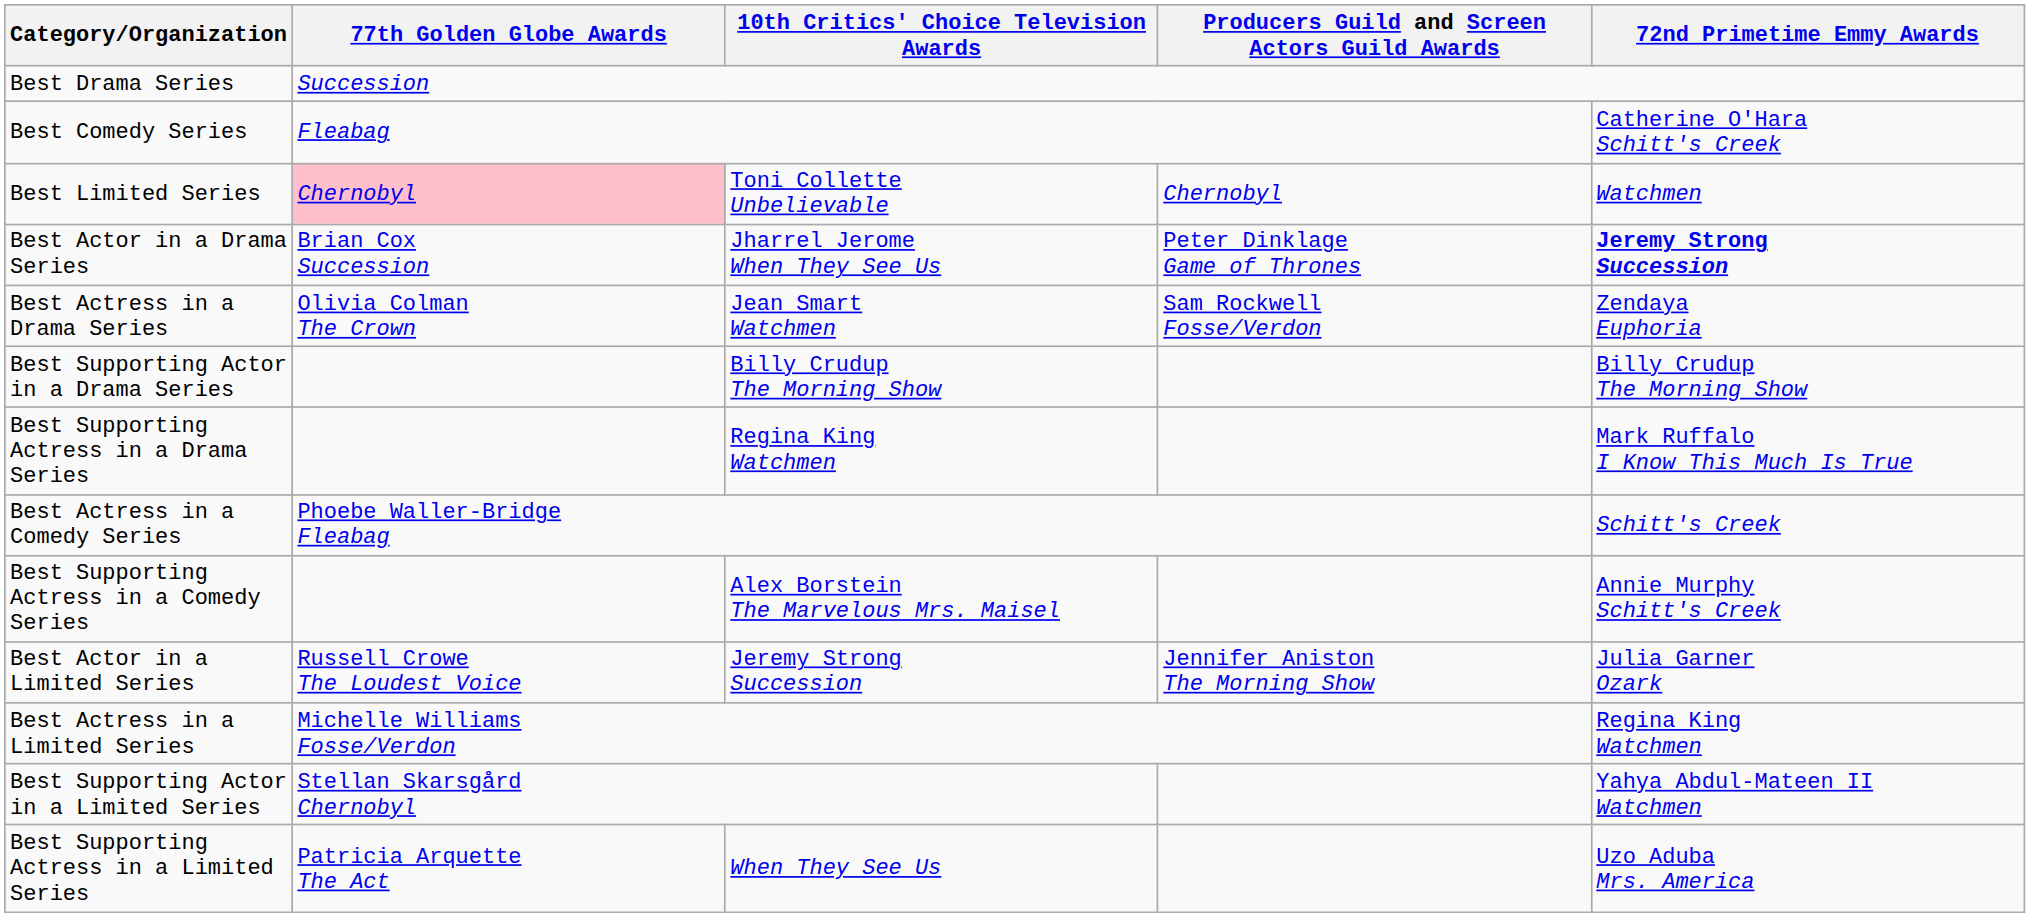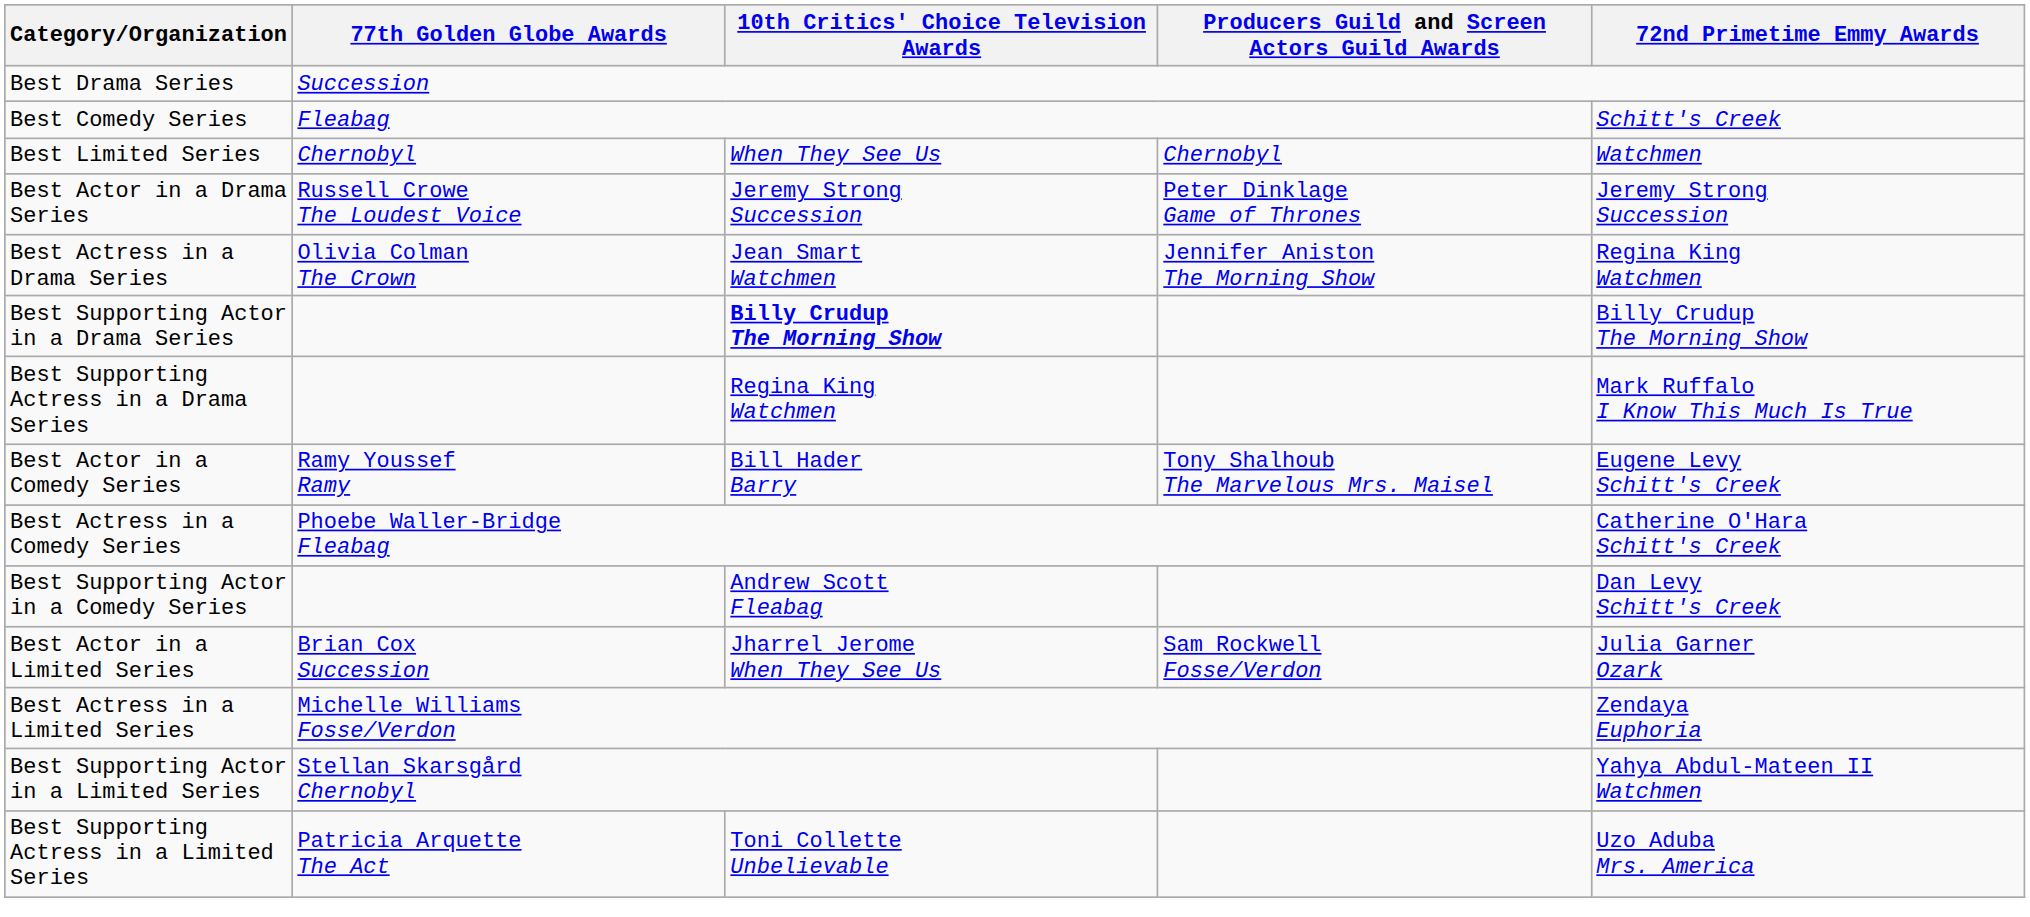 <table class="wikitable">
 <tr>
 <th style="width:20px;">Category/Organization</th>
 <th style="width:250px;"><a href='#'>77th Golden Globe Awards</a><br></th>
 <th style="width:250px;"><a href='#'>10th Critics' Choice Television Awards</a><br></th>
 <th style="width:250px;"><a href='#'>Producers Guild</a> and <a href='#'>Screen Actors Guild Awards</a><br></th>
 <th style="width:250px;"><a href='#'>72nd Primetime Emmy Awards</a><br></th>
 </tr>
 <tr>
 <td>Best Drama Series</td>
 <td colspan="4"><em><a href='#'>Succession</a></em></td>
 </tr>
 <tr>
 <td>Best Comedy Series</td>
 <td colspan="3"><em><a href='#'>Fleabag</a></em></td>
-<td><a href='#'>Catherine O'Hara</a><br><em><a href='#'>Schitt's Creek</a></em></td>
+<td><em><a href='#'>Schitt's Creek</a></em></td>
 </tr>
 <tr>
 <td>Best Limited Series</td>
-<td style="background: pink;"><em><a href='#'>Chernobyl</a></em></td>
-<td><a href='#'>Toni Collette</a><br><em><a href='#'>Unbelievable</a></em></td>
+<td><em><a href='#'>Chernobyl</a></em></td>
+<td><em><a href='#'>When They See Us</a></em></td>
 <td><em><a href='#'>Chernobyl</a></em></td>
 <td><em><a href='#'>Watchmen</a></em></td>
 </tr>
 <tr>
 <td>Best Actor in a Drama Series</td>
-<td><a href='#'>Brian Cox</a><br><em><a href='#'>Succession</a></em></td>
-<td><a href='#'>Jharrel Jerome</a><br><em><a href='#'>When They See Us</a></em></td>
+<td><a href='#'>Russell Crowe</a><br><em><a href='#'>The Loudest Voice</a></em></td>
+<td><a href='#'>Jeremy Strong</a><br><em><a href='#'>Succession</a></em></td>
 <td><a href='#'>Peter Dinklage</a><br><em><a href='#'>Game of Thrones</a></em></td>
-<td><strong><a href='#'>Jeremy Strong</a><br><em><a href='#'>Succession</a></em></strong></td>
+<td><a href='#'>Jeremy Strong</a><br><em><a href='#'>Succession</a></em></td>
 </tr>
 <tr>
 <td>Best Actress in a Drama Series</td>
 <td><a href='#'>Olivia Colman</a><br><em><a href='#'>The Crown</a></em></td>
 <td><a href='#'>Jean Smart</a><br><em><a href='#'>Watchmen</a></em></td>
-<td><a href='#'>Sam Rockwell</a><br><em><a href='#'>Fosse/Verdon</a></em></td>
-<td><a href='#'>Zendaya</a><br><em><a href='#'>Euphoria</a></em></td>
+<td><a href='#'>Jennifer Aniston</a><br><em><a href='#'>The Morning Show</a></em></td>
+<td><a href='#'>Regina King</a><br><em><a href='#'>Watchmen</a></em></td>
 </tr>
 <tr>
 <td>Best Supporting Actor in a Drama Series</td>
 <td></td>
-<td><a href='#'>Billy Crudup</a><br><em><a href='#'>The Morning Show</a></em></td>
+<td><strong><a href='#'>Billy Crudup</a><br><em><a href='#'>The Morning Show</a></em></strong></td>
 <td></td>
 <td><a href='#'>Billy Crudup</a><br><em><a href='#'>The Morning Show</a></em></td>
 </tr>
 <tr>
 <td>Best Supporting Actress in a Drama Series</td>
 <td></td>
 <td><a href='#'>Regina King</a><br><em><a href='#'>Watchmen</a></em></td>
 <td></td>
 <td><a href='#'>Mark Ruffalo</a><br><em><a href='#'>I Know This Much Is True</a></em></td>
 </tr>
 <tr>
+<td>Best Actor in a Comedy Series</td>
+<td><a href='#'>Ramy Youssef</a><br><em><a href='#'>Ramy</a></em></td>
+<td><a href='#'>Bill Hader</a><br><em><a href='#'>Barry</a></em></td>
+<td><a href='#'>Tony Shalhoub</a><br><em><a href='#'>The Marvelous Mrs. Maisel</a></em></td>
+<td><a href='#'>Eugene Levy</a><br><em><a href='#'>Schitt's Creek</a></em></td>
+</tr>
+<tr>
 <td>Best Actress in a Comedy Series</td>
 <td colspan="3"><a href='#'>Phoebe Waller-Bridge</a><br><em><a href='#'>Fleabag</a></em></td>
-<td><em><a href='#'>Schitt's Creek</a></em></td>
+<td><a href='#'>Catherine O'Hara</a><br><em><a href='#'>Schitt's Creek</a></em></td>
 </tr>
 <tr>
-<td>Best Supporting Actress in a Comedy Series</td>
+<td>Best Supporting Actor in a Comedy Series</td>
 <td></td>
-<td><a href='#'>Alex Borstein</a><br><em><a href='#'>The Marvelous Mrs. Maisel</a></em></td>
+<td><a href='#'>Andrew Scott</a><br><em><a href='#'>Fleabag</a></em></td>
 <td></td>
-<td><a href='#'>Annie Murphy</a><br><em><a href='#'>Schitt's Creek</a></em></td>
+<td><a href='#'>Dan Levy</a><br><em><a href='#'>Schitt's Creek</a></em></td>
 </tr>
 <tr>
 <td>Best Actor in a Limited Series</td>
-<td><a href='#'>Russell Crowe</a><br><em><a href='#'>The Loudest Voice</a></em></td>
-<td><a href='#'>Jeremy Strong</a><br><em><a href='#'>Succession</a></em></td>
-<td><a href='#'>Jennifer Aniston</a><br><em><a href='#'>The Morning Show</a></em></td>
+<td><a href='#'>Brian Cox</a><br><em><a href='#'>Succession</a></em></td>
+<td><a href='#'>Jharrel Jerome</a><br><em><a href='#'>When They See Us</a></em></td>
+<td><a href='#'>Sam Rockwell</a><br><em><a href='#'>Fosse/Verdon</a></em></td>
 <td><a href='#'>Julia Garner</a><br><em><a href='#'>Ozark</a></em></td>
 </tr>
 <tr>
 <td>Best Actress in a Limited Series</td>
 <td colspan="3"><a href='#'>Michelle Williams</a><br><em><a href='#'>Fosse/Verdon</a></em></td>
-<td><a href='#'>Regina King</a><br><em><a href='#'>Watchmen</a></em></td>
+<td><a href='#'>Zendaya</a><br><em><a href='#'>Euphoria</a></em></td>
 </tr>
 <tr>
 <td>Best Supporting Actor in a Limited Series</td>
 <td colspan="2"><a href='#'>Stellan Skarsgård</a><br><em><a href='#'>Chernobyl</a></em></td>
 <td></td>
 <td><a href='#'>Yahya Abdul-Mateen II</a><br><em><a href='#'>Watchmen</a></em></td>
 </tr>
 <tr>
 <td>Best Supporting Actress in a Limited Series</td>
 <td><a href='#'>Patricia Arquette</a><br><em><a href='#'>The Act</a></em></td>
-<td><em><a href='#'>When They See Us</a></em></td>
+<td><a href='#'>Toni Collette</a><br><em><a href='#'>Unbelievable</a></em></td>
 <td></td>
 <td><a href='#'>Uzo Aduba</a><br><em><a href='#'>Mrs. America</a></em></td>
 </tr>
 </table>
